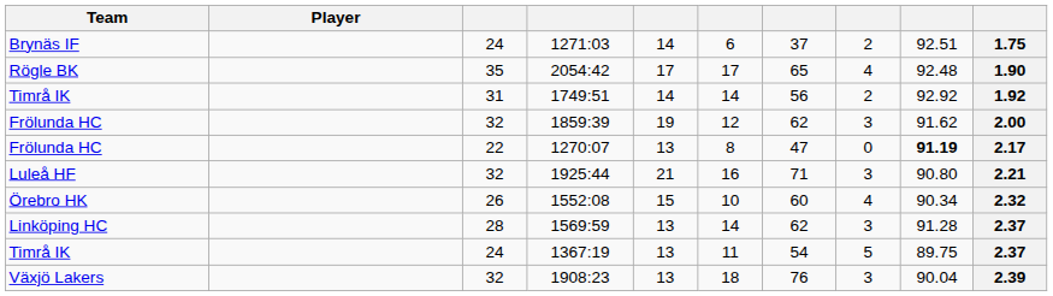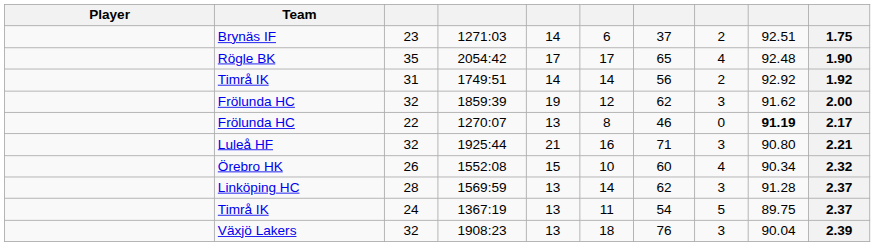 <table class="wikitable sortable" style="text-align: center">
 <tr>
+<th style="width: 15em;">Player</th>
 <th style="width: 12em;">Team</th>
-<th style="width: 15em;">Player</th>
 <th style="width: 3.5em;"></th>
 <th style="width: 6em;"></th>
 <th style="width: 3.5em;"></th>
 <th style="width: 3.5em;"></th>
 <th style="width: 4em;"></th>
 <th style="width: 3.5em;"></th>
 <th style="width: 4em;"></th>
 <th style="width: 4em;"></th>
 </tr>
 <tr>
+<td style="text-align:left;"> </td>
 <td style="text-align:left;"><a href='#'>Brynäs IF</a></td>
-<td style="text-align:left;"> </td>
-<td>24</td>
+<td>23</td>
 <td>1271:03</td>
 <td>14</td>
 <td>6</td>
 <td>37</td>
 <td>2</td>
 <td>92.51</td>
 <th>1.75</th>
 </tr>
 <tr>
+<td style="text-align:left;"> </td>
 <td style="text-align:left;"><a href='#'>Rögle BK</a></td>
-<td style="text-align:left;"> </td>
 <td>35</td>
 <td>2054:42</td>
 <td>17</td>
 <td>17</td>
 <td>65</td>
 <td>4</td>
 <td>92.48</td>
 <th>1.90</th>
 </tr>
 <tr>
+<td style="text-align:left;"> </td>
 <td style="text-align:left;"><a href='#'>Timrå IK</a></td>
-<td style="text-align:left;"> </td>
 <td>31</td>
 <td>1749:51</td>
 <td>14</td>
 <td>14</td>
 <td>56</td>
 <td>2</td>
 <td>92.92</td>
 <th>1.92</th>
 </tr>
 <tr>
+<td style="text-align:left;"> </td>
 <td style="text-align:left;"><a href='#'>Frölunda HC</a></td>
-<td style="text-align:left;"> </td>
 <td>32</td>
 <td>1859:39</td>
 <td>19</td>
 <td>12</td>
 <td>62</td>
 <td>3</td>
 <td>91.62</td>
 <th>2.00</th>
 </tr>
 <tr>
+<td style="text-align:left;"> </td>
 <td style="text-align:left;"><a href='#'>Frölunda HC</a></td>
-<td style="text-align:left;"> </td>
 <td>22</td>
 <td>1270:07</td>
 <td>13</td>
 <td>8</td>
-<td>47</td>
+<td>46</td>
 <td>0</td>
 <td><strong>91.19</strong></td>
 <th>2.17</th>
 </tr>
 <tr>
+<td style="text-align:left;"> </td>
 <td style="text-align:left;"><a href='#'>Luleå HF</a></td>
-<td style="text-align:left;"> </td>
 <td>32</td>
 <td>1925:44</td>
 <td>21</td>
 <td>16</td>
 <td>71</td>
 <td>3</td>
 <td>90.80</td>
 <th>2.21</th>
 </tr>
 <tr>
+<td style="text-align:left;"> </td>
 <td style="text-align:left;"><a href='#'>Örebro HK</a></td>
-<td style="text-align:left;"> </td>
 <td>26</td>
 <td>1552:08</td>
 <td>15</td>
 <td>10</td>
 <td>60</td>
 <td>4</td>
 <td>90.34</td>
 <th>2.32</th>
 </tr>
 <tr>
+<td style="text-align:left;"> </td>
 <td style="text-align:left;"><a href='#'>Linköping HC</a></td>
-<td style="text-align:left;"> </td>
 <td>28</td>
 <td>1569:59</td>
 <td>13</td>
 <td>14</td>
 <td>62</td>
 <td>3</td>
 <td>91.28</td>
 <th>2.37</th>
 </tr>
 <tr>
+<td style="text-align:left;"> </td>
 <td style="text-align:left;"><a href='#'>Timrå IK</a></td>
-<td style="text-align:left;"> </td>
 <td>24</td>
 <td>1367:19</td>
 <td>13</td>
 <td>11</td>
 <td>54</td>
 <td>5</td>
 <td>89.75</td>
 <th>2.37</th>
 </tr>
 <tr>
+<td style="text-align:left;"> </td>
 <td style="text-align:left;"><a href='#'>Växjö Lakers</a></td>
-<td style="text-align:left;"> </td>
 <td>32</td>
 <td>1908:23</td>
 <td>13</td>
 <td>18</td>
 <td>76</td>
 <td>3</td>
 <td>90.04</td>
 <th>2.39</th>
 </tr>
 </table>
